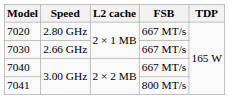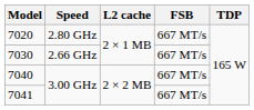 <table class="wikitable sortable">
 <tr>
 <th scope="col">Model</th>
 <th scope="col">Speed</th>
 <th scope="col">L2 cache</th>
 <th scope="col">FSB</th>
 <th scope="col">TDP</th>
 </tr>
 <tr>
 <td>7020</td>
 <td>2.80 GHz</td>
 <td rowspan="2">2 × 1 MB</td>
 <td>667 MT/s</td>
 <td rowspan="4">165 W</td>
 </tr>
 <tr>
 <td>7030</td>
 <td>2.66 GHz</td>
 <td>667 MT/s</td>
 </tr>
 <tr>
 <td>7040</td>
 <td rowspan="2">3.00 GHz</td>
 <td rowspan="2">2 × 2 MB</td>
 <td>667 MT/s</td>
 </tr>
 <tr>
 <td>7041</td>
-<td>800 MT/s</td>
+<td>667 MT/s</td>
 </tr>
 </table>
